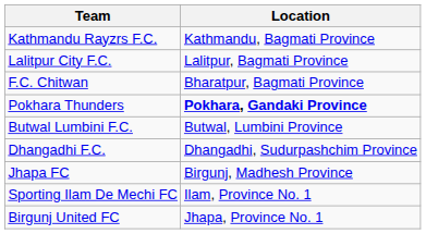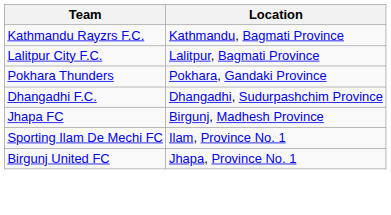 <table class="wikitable" style="text-align:center;">
 <tr>
 <th>Team</th>
 <th>Location</th>
 </tr>
 <tr>
 <td style="text-align:left;"><a href='#'>Kathmandu Rayzrs F.C.</a></td>
 <td style="text-align:left;"><a href='#'>Kathmandu</a>, <a href='#'>Bagmati Province</a></td>
 </tr>
 <tr>
 <td style="text-align:left;"><a href='#'>Lalitpur City F.C.</a></td>
 <td style="text-align:left;"><a href='#'>Lalitpur</a>, <a href='#'>Bagmati Province</a></td>
 </tr>
 <tr>
-<td style="text-align:left;"><a href='#'>F.C. Chitwan</a></td>
-<td style="text-align:left;"><a href='#'>Bharatpur</a>, <a href='#'>Bagmati Province</a></td>
-</tr>
-<tr>
 <td style="text-align:left;"><a href='#'>Pokhara Thunders</a></td>
-<td style="text-align:left;"><strong><a href='#'>Pokhara</a>, <a href='#'>Gandaki Province</a></strong></td>
-</tr>
-<tr>
-<td style="text-align:left;"><a href='#'>Butwal Lumbini F.C.</a></td>
-<td style="text-align:left;"><a href='#'>Butwal</a>, <a href='#'>Lumbini Province</a></td>
+<td style="text-align:left;"><a href='#'>Pokhara</a>, <a href='#'>Gandaki Province</a></td>
 </tr>
 <tr>
 <td style="text-align:left;"><a href='#'>Dhangadhi F.C.</a></td>
 <td style="text-align:left;"><a href='#'>Dhangadhi</a>, <a href='#'>Sudurpashchim Province</a></td>
 </tr>
 <tr>
 <td style="text-align:left;"><a href='#'>Jhapa FC</a></td>
 <td style="text-align:left;"><a href='#'>Birgunj</a>, <a href='#'>Madhesh Province</a></td>
 </tr>
 <tr>
 <td style="text-align:left;"><a href='#'>Sporting Ilam De Mechi FC</a></td>
 <td style="text-align:left;"><a href='#'>Ilam</a>, <a href='#'>Province No. 1</a></td>
 </tr>
 <tr>
 <td style="text-align:left;"><a href='#'>Birgunj United FC</a></td>
 <td style="text-align:left;"><a href='#'>Jhapa</a>, <a href='#'>Province No. 1</a></td>
 </tr>
 </table>
